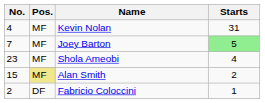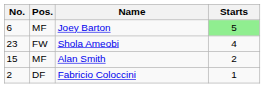 <table class="wikitable">
 <tr>
 <th width=10%>No.</th>
 <th width=10%>Pos.</th>
 <th width=60%>Name</th>
 <th width=20%>Starts</th>
 </tr>
 <tr>
-<td>4</td>
-<td>MF</td>
-<td> <a href='#'>Kevin Nolan</a></td>
-<td align="center">31</td>
-</tr>
-<tr>
-<td>7</td>
+<td>6</td>
 <td>MF</td>
 <td> <a href='#'>Joey Barton</a></td>
 <td align="center" style="background: lightgreen;">5</td>
 </tr>
 <tr>
 <td>23</td>
-<td>MF</td>
+<td>FW</td>
 <td> <a href='#'>Shola Ameobi</a></td>
 <td align="center">4</td>
 </tr>
 <tr>
 <td>15</td>
-<td style="background: khaki;">MF</td>
+<td>MF</td>
 <td> <a href='#'>Alan Smith</a></td>
 <td align="center">2</td>
 </tr>
 <tr>
 <td>2</td>
 <td>DF</td>
 <td> <a href='#'>Fabricio Coloccini</a></td>
 <td align="center">1</td>
 </tr>
 </table>
